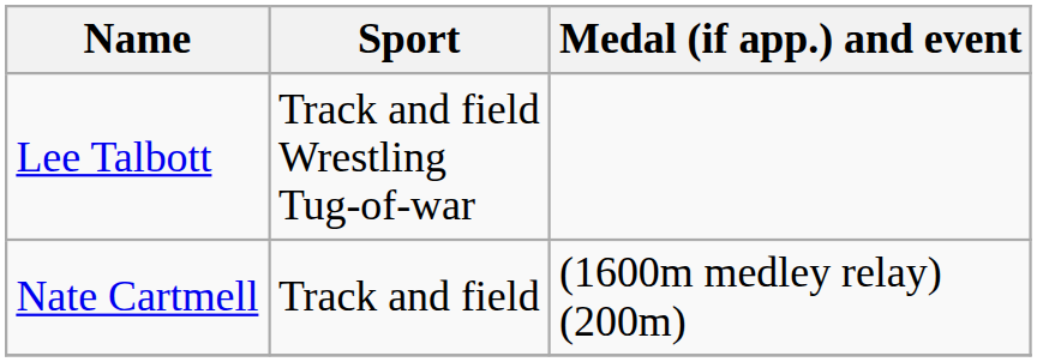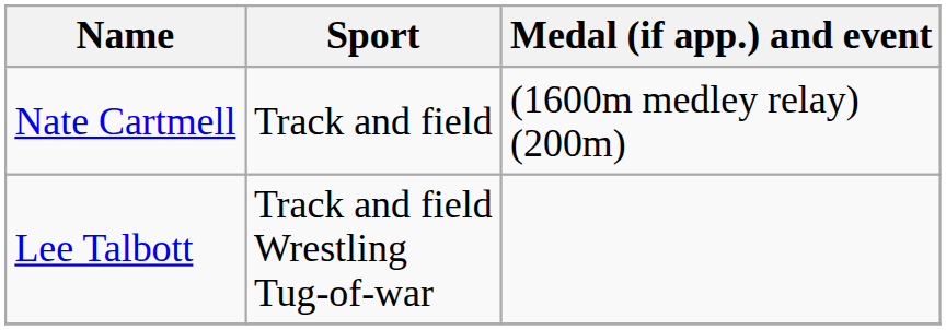 <table class="wikitable">
 <tr>
 <th>Name</th>
 <th>Sport</th>
 <th>Medal (if app.) and event</th>
 </tr>
 <tr>
+<td> <a href='#'>Nate Cartmell</a></td>
+<td>Track and field</td>
+<td> (1600m medley relay)<br>  (200m)</td>
+</tr>
+<tr>
 <td> <a href='#'>Lee Talbott</a></td>
 <td>Track and field <br> Wrestling <br> Tug-of-war</td>
 <td></td>
 </tr>
 <tr>
-<td> <a href='#'>Nate Cartmell</a></td>
-<td>Track and field</td>
-<td> (1600m medley relay)<br>  (200m)</td>
-</tr>
-<tr>
 </tr>
 </table>
